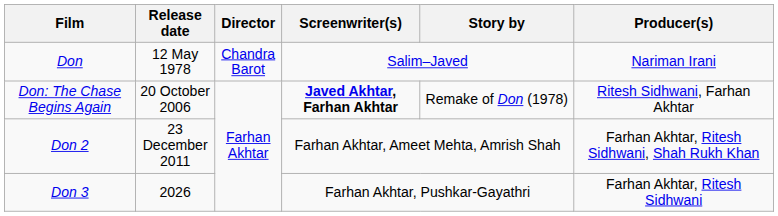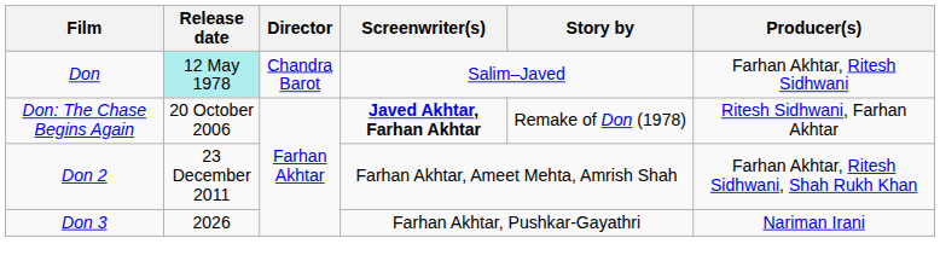 <table class="wikitable plainrowheaders" style="text-align:center; width:99%;">
 <tr>
 <th width="17%">Film</th>
 <th>Release date</th>
 <th>Director</th>
 <th width=18%>Screenwriter(s)</th>
 <th width=20%>Story by</th>
 <th width=26%>Producer(s)</th>
 </tr>
 <tr>
 <td><a href='#'><em>Don</em></a></td>
-<td>12 May 1978</td>
+<td style="background: paleturquoise;">12 May 1978</td>
 <td><a href='#'>Chandra Barot</a></td>
 <td colspan=2><a href='#'>Salim–Javed</a></td>
-<td><a href='#'>Nariman Irani</a></td>
+<td>Farhan Akhtar, <a href='#'>Ritesh Sidhwani</a></td>
 </tr>
 <tr>
 <td><a href='#'><em>Don: The Chase Begins Again</em></a></td>
 <td>20 October 2006</td>
 <td rowspan=3><a href='#'>Farhan Akhtar</a></td>
 <td><strong><a href='#'>Javed Akhtar</a>, Farhan Akhtar</strong></td>
 <td>Remake of <a href='#'><em>Don</em></a> (1978)</td>
 <td><a href='#'>Ritesh Sidhwani</a>, Farhan Akhtar</td>
 </tr>
 <tr>
 <td><em><a href='#'>Don 2</a></em></td>
 <td>23 December 2011</td>
 <td colspan=2>Farhan Akhtar, Ameet Mehta, Amrish Shah</td>
 <td>Farhan Akhtar, <a href='#'>Ritesh Sidhwani</a>, <a href='#'>Shah Rukh Khan</a></td>
 </tr>
 <tr>
 <td><em><a href='#'>Don 3</a></em></td>
 <td>2026</td>
 <td colspan="2">Farhan Akhtar, Pushkar-Gayathri</td>
-<td>Farhan Akhtar, <a href='#'>Ritesh Sidhwani</a></td>
+<td><a href='#'>Nariman Irani</a></td>
 </tr>
 </table>
